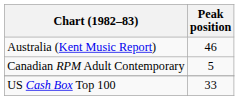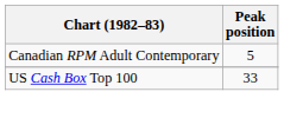 <table class="wikitable sortable">
 <tr>
 <th>Chart (1982–83)</th>
 <th>Peak<br>position</th>
-</tr>
-<tr>
-<td>Australia (<a href='#'>Kent Music Report</a>)</td>
-<td align="center">46</td>
 </tr>
 <tr>
 <td>Canadian <em>RPM</em> Adult Contemporary</td>
 <td align="center">5</td>
 </tr>
 <tr>
 </tr>
 <tr>
 </tr>
 <tr>
 <td>US <a href='#'><em>Cash Box</em></a> Top 100</td>
 <td align="center">33</td>
 </tr>
 </table>
